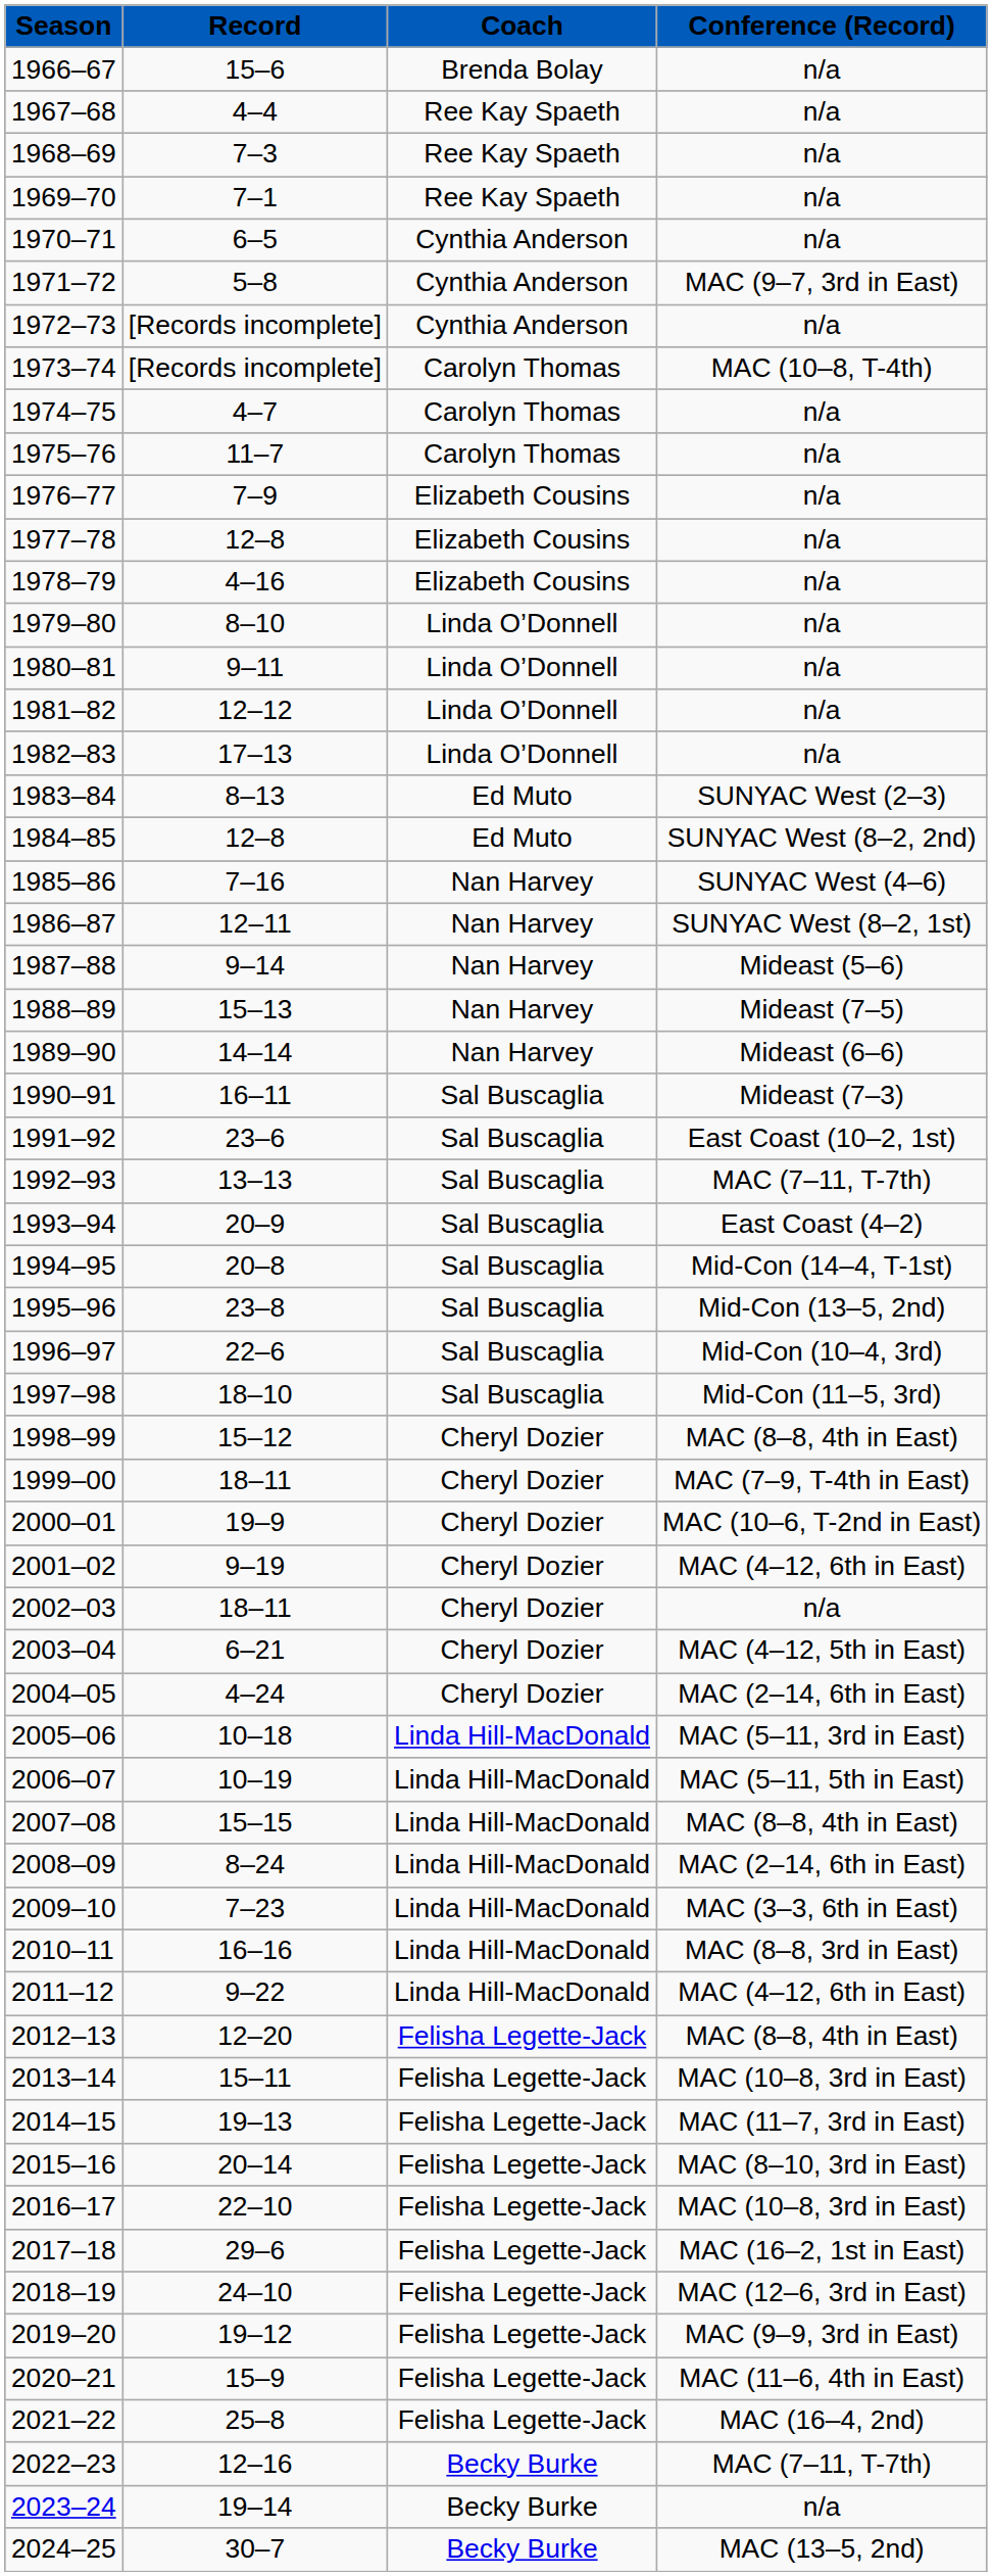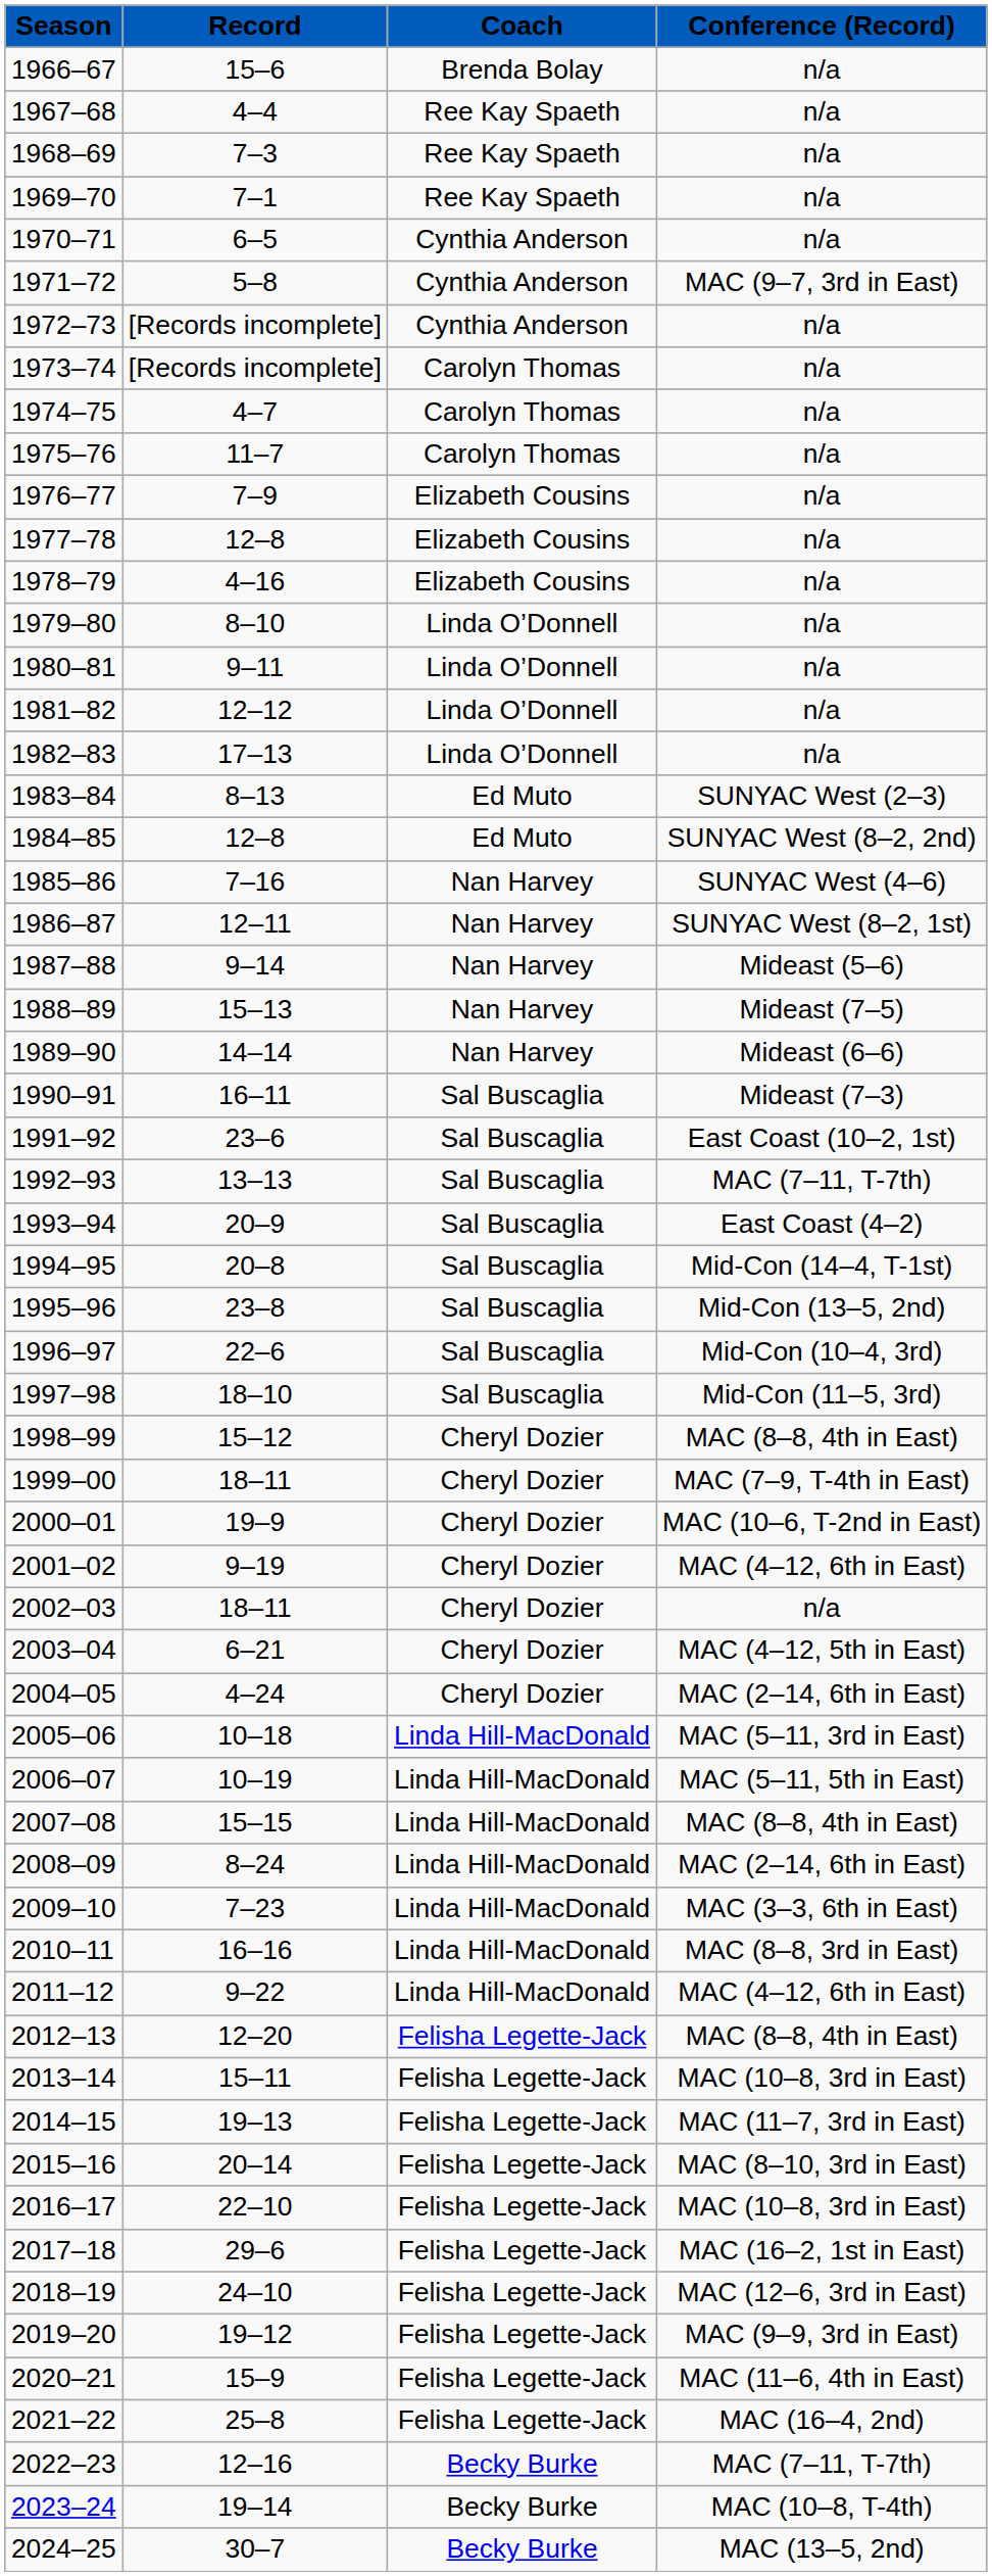 <table class="wikitable" style="text-align:center">
 <tr bgcolor="#005bbb">
 <td><span><strong>Season</strong></span></td>
 <td><span><strong>Record</strong></span></td>
 <td><span><strong>Coach</strong></span></td>
 <td><span><strong>Conference (Record)</strong></span></td>
 </tr>
 <tr>
 <td style="text-align:left">1966–67</td>
 <td>15–6</td>
 <td>Brenda Bolay</td>
 <td>n/a</td>
 </tr>
 <tr>
 <td style="text-align:left">1967–68</td>
 <td>4–4</td>
 <td>Ree Kay Spaeth</td>
 <td>n/a</td>
 </tr>
 <tr>
 <td style="text-align:left">1968–69</td>
 <td>7–3</td>
 <td>Ree Kay Spaeth</td>
 <td>n/a</td>
 </tr>
 <tr>
 <td style="text-align:left">1969–70</td>
 <td>7–1</td>
 <td>Ree Kay Spaeth</td>
 <td>n/a</td>
 </tr>
 <tr>
 <td style="text-align:left">1970–71</td>
 <td>6–5</td>
 <td>Cynthia Anderson</td>
 <td>n/a</td>
 </tr>
 <tr>
 <td style="text-align:left">1971–72</td>
 <td>5–8</td>
 <td>Cynthia Anderson</td>
 <td>MAC (9–7, 3rd in East)</td>
 </tr>
 <tr>
 <td style="text-align:left">1972–73</td>
 <td>[Records incomplete]</td>
 <td>Cynthia Anderson</td>
 <td>n/a</td>
 </tr>
 <tr>
 <td style="text-align:left">1973–74</td>
 <td>[Records incomplete]</td>
 <td>Carolyn Thomas</td>
-<td>MAC (10–8, T-4th)</td>
+<td>n/a</td>
 </tr>
 <tr>
 <td style="text-align:left">1974–75</td>
 <td>4–7</td>
 <td>Carolyn Thomas</td>
 <td>n/a</td>
 </tr>
 <tr>
 <td style="text-align:left">1975–76</td>
 <td>11–7</td>
 <td>Carolyn Thomas</td>
 <td>n/a</td>
 </tr>
 <tr>
 <td style="text-align:left">1976–77</td>
 <td>7–9</td>
 <td>Elizabeth Cousins</td>
 <td>n/a</td>
 </tr>
 <tr>
 <td style="text-align:left">1977–78</td>
 <td>12–8</td>
 <td>Elizabeth Cousins</td>
 <td>n/a</td>
 </tr>
 <tr>
 <td style="text-align:left">1978–79</td>
 <td>4–16</td>
 <td>Elizabeth Cousins</td>
 <td>n/a</td>
 </tr>
 <tr>
 <td style="text-align:left">1979–80</td>
 <td>8–10</td>
 <td>Linda O’Donnell</td>
 <td>n/a</td>
 </tr>
 <tr>
 <td style="text-align:left">1980–81</td>
 <td>9–11</td>
 <td>Linda O’Donnell</td>
 <td>n/a</td>
 </tr>
 <tr>
 <td style="text-align:left">1981–82</td>
 <td>12–12</td>
 <td>Linda O’Donnell</td>
 <td>n/a</td>
 </tr>
 <tr>
 <td style="text-align:left">1982–83</td>
 <td>17–13</td>
 <td>Linda O’Donnell</td>
 <td>n/a</td>
 </tr>
 <tr>
 <td style="text-align:left">1983–84</td>
 <td>8–13</td>
 <td>Ed Muto</td>
 <td>SUNYAC West (2–3)</td>
 </tr>
 <tr>
 <td style="text-align:left">1984–85</td>
 <td>12–8</td>
 <td>Ed Muto</td>
 <td>SUNYAC West (8–2, 2nd)</td>
 </tr>
 <tr>
 <td style="text-align:left">1985–86</td>
 <td>7–16</td>
 <td>Nan Harvey</td>
 <td>SUNYAC West (4–6)</td>
 </tr>
 <tr>
 <td style="text-align:left">1986–87</td>
 <td>12–11</td>
 <td>Nan Harvey</td>
 <td>SUNYAC West (8–2, 1st)</td>
 </tr>
 <tr>
 <td style="text-align:left">1987–88</td>
 <td>9–14</td>
 <td>Nan Harvey</td>
 <td>Mideast (5–6)</td>
 </tr>
 <tr>
 <td style="text-align:left">1988–89</td>
 <td>15–13</td>
 <td>Nan Harvey</td>
 <td>Mideast (7–5)</td>
 </tr>
 <tr>
 <td style="text-align:left">1989–90</td>
 <td>14–14</td>
 <td>Nan Harvey</td>
 <td>Mideast (6–6)</td>
 </tr>
 <tr>
 <td style="text-align:left">1990–91</td>
 <td>16–11</td>
 <td>Sal Buscaglia</td>
 <td>Mideast (7–3)</td>
 </tr>
 <tr>
 <td style="text-align:left">1991–92</td>
 <td>23–6</td>
 <td>Sal Buscaglia</td>
 <td>East Coast (10–2, 1st)</td>
 </tr>
 <tr>
 <td style="text-align:left">1992–93</td>
 <td>13–13</td>
 <td>Sal Buscaglia</td>
 <td>MAC (7–11, T-7th)</td>
 </tr>
 <tr>
 <td style="text-align:left">1993–94</td>
 <td>20–9</td>
 <td>Sal Buscaglia</td>
 <td>East Coast (4–2)</td>
 </tr>
 <tr>
 <td style="text-align:left">1994–95</td>
 <td>20–8</td>
 <td>Sal Buscaglia</td>
 <td>Mid-Con (14–4, T-1st)</td>
 </tr>
 <tr>
 <td style="text-align:left">1995–96</td>
 <td>23–8</td>
 <td>Sal Buscaglia</td>
 <td>Mid-Con (13–5, 2nd)</td>
 </tr>
 <tr>
 <td style="text-align:left">1996–97</td>
 <td>22–6</td>
 <td>Sal Buscaglia</td>
 <td>Mid-Con (10–4, 3rd)</td>
 </tr>
 <tr>
 <td style="text-align:left">1997–98</td>
 <td>18–10</td>
 <td>Sal Buscaglia</td>
 <td>Mid-Con (11–5, 3rd)</td>
 </tr>
 <tr>
 <td style="text-align:left">1998–99</td>
 <td>15–12</td>
 <td>Cheryl Dozier</td>
 <td>MAC (8–8, 4th in East)</td>
 </tr>
 <tr>
 <td style="text-align:left">1999–00</td>
 <td>18–11</td>
 <td>Cheryl Dozier</td>
 <td>MAC (7–9, T-4th in East)</td>
 </tr>
 <tr>
 <td style="text-align:left">2000–01</td>
 <td>19–9</td>
 <td>Cheryl Dozier</td>
 <td>MAC (10–6, T-2nd in East)</td>
 </tr>
 <tr>
 <td style="text-align:left">2001–02</td>
 <td>9–19</td>
 <td>Cheryl Dozier</td>
 <td>MAC (4–12, 6th in East)</td>
 </tr>
 <tr>
 <td style="text-align:left">2002–03</td>
 <td>18–11</td>
 <td>Cheryl Dozier</td>
 <td>n/a</td>
 </tr>
 <tr>
 <td style="text-align:left">2003–04</td>
 <td>6–21</td>
 <td>Cheryl Dozier</td>
 <td>MAC (4–12, 5th in East)</td>
 </tr>
 <tr>
 <td style="text-align:left">2004–05</td>
 <td>4–24</td>
 <td>Cheryl Dozier</td>
 <td>MAC (2–14, 6th in East)</td>
 </tr>
 <tr>
 <td style="text-align:left">2005–06</td>
 <td>10–18</td>
 <td><a href='#'>Linda Hill-MacDonald</a></td>
 <td>MAC (5–11, 3rd in East)</td>
 </tr>
 <tr>
 <td style="text-align:left">2006–07</td>
 <td>10–19</td>
 <td>Linda Hill-MacDonald</td>
 <td>MAC (5–11, 5th in East)</td>
 </tr>
 <tr>
 <td style="text-align:left">2007–08</td>
 <td>15–15</td>
 <td>Linda Hill-MacDonald</td>
 <td>MAC (8–8, 4th in East)</td>
 </tr>
 <tr>
 <td style="text-align:left">2008–09</td>
 <td>8–24</td>
 <td>Linda Hill-MacDonald</td>
 <td>MAC (2–14, 6th in East)</td>
 </tr>
 <tr>
 <td style="text-align:left">2009–10</td>
 <td>7–23</td>
 <td>Linda Hill-MacDonald</td>
 <td>MAC (3–3, 6th in East)</td>
 </tr>
 <tr>
 <td style="text-align:left">2010–11</td>
 <td>16–16</td>
 <td>Linda Hill-MacDonald</td>
 <td>MAC (8–8, 3rd in East)</td>
 </tr>
 <tr>
 <td style="text-align:left">2011–12</td>
 <td>9–22</td>
 <td>Linda Hill-MacDonald</td>
 <td>MAC (4–12, 6th in East)</td>
 </tr>
 <tr>
 <td style="text-align:left">2012–13</td>
 <td>12–20</td>
 <td><a href='#'>Felisha Legette-Jack</a></td>
 <td>MAC (8–8, 4th in East)</td>
 </tr>
 <tr>
 <td style="text-align:left">2013–14</td>
 <td>15–11</td>
 <td>Felisha Legette-Jack</td>
 <td>MAC (10–8, 3rd in East)</td>
 </tr>
 <tr>
 <td style="text-align:left">2014–15</td>
 <td>19–13</td>
 <td>Felisha Legette-Jack</td>
 <td>MAC (11–7, 3rd in East)</td>
 </tr>
 <tr>
 <td style="text-align:left">2015–16</td>
 <td>20–14</td>
 <td>Felisha Legette-Jack</td>
 <td>MAC (8–10, 3rd in East)</td>
 </tr>
 <tr>
 <td style="text-align:left">2016–17</td>
 <td>22–10</td>
 <td>Felisha Legette-Jack</td>
 <td>MAC (10–8, 3rd in East)</td>
 </tr>
 <tr>
 <td>2017–18</td>
 <td>29–6</td>
 <td>Felisha Legette-Jack</td>
 <td>MAC (16–2, 1st in East)</td>
 </tr>
 <tr>
 <td>2018–19</td>
 <td>24–10</td>
 <td>Felisha Legette-Jack</td>
 <td>MAC (12–6, 3rd in East)</td>
 </tr>
 <tr>
 <td>2019–20</td>
 <td>19–12</td>
 <td>Felisha Legette-Jack</td>
 <td>MAC (9–9, 3rd in East)</td>
 </tr>
 <tr>
 <td>2020–21</td>
 <td>15–9</td>
 <td>Felisha Legette-Jack</td>
 <td>MAC (11–6, 4th in East)</td>
 </tr>
 <tr>
 <td>2021–22</td>
 <td>25–8</td>
 <td>Felisha Legette-Jack</td>
 <td>MAC (16–4, 2nd)</td>
 </tr>
 <tr>
 <td>2022–23</td>
 <td>12–16</td>
 <td><a href='#'>Becky Burke</a></td>
 <td>MAC (7–11, T-7th)</td>
 </tr>
 <tr>
 <td><a href='#'>2023–24</a></td>
 <td>19–14</td>
 <td>Becky Burke</td>
-<td>n/a</td>
+<td>MAC (10–8, T-4th)</td>
 </tr>
 <tr>
 <td>2024–25</td>
 <td>30–7</td>
 <td><a href='#'>Becky Burke</a></td>
 <td>MAC (13–5, 2nd)</td>
 </tr>
 <tr>
 </tr>
 </table>
